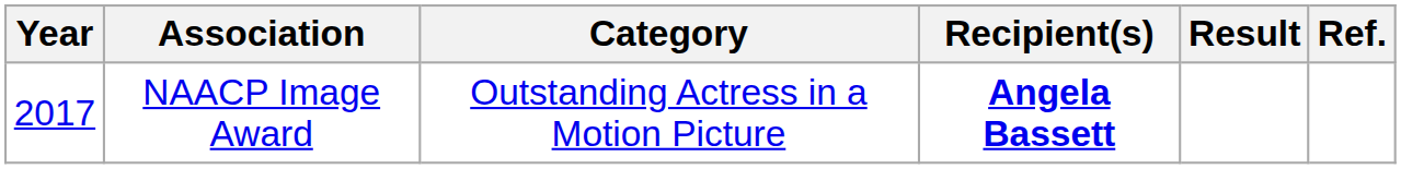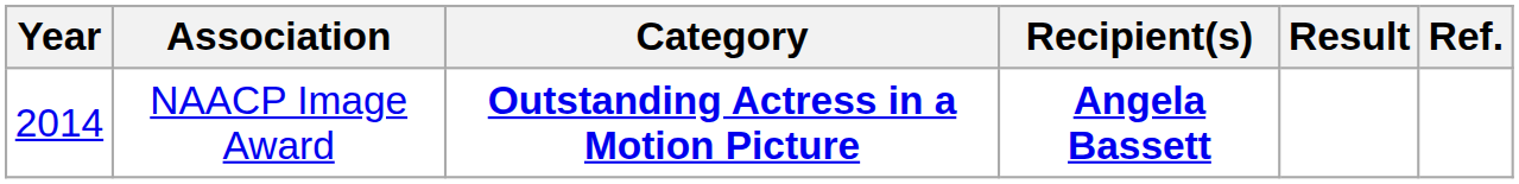 <table class="wikitable" rowspan=5; style="text-align: center; background:#ffffff;">
 <tr>
 <th>Year</th>
 <th>Association</th>
 <th>Category</th>
 <th>Recipient(s)</th>
 <th>Result</th>
 <th>Ref.</th>
 </tr>
 <tr>
-<td><a href='#'>2017</a></td>
+<td><a href='#'>2014</a></td>
 <td><a href='#'>NAACP Image Award</a></td>
-<td><a href='#'>Outstanding Actress in a Motion Picture</a></td>
+<td><strong><a href='#'>Outstanding Actress in a Motion Picture</a></strong></td>
 <td><strong><a href='#'>Angela Bassett</a></strong></td>
 <td></td>
 <td></td>
 </tr>
 </table>
